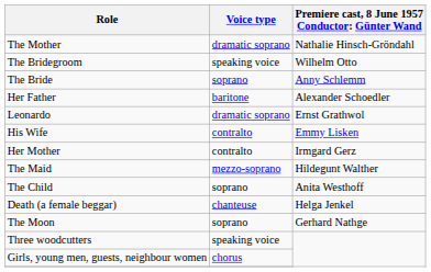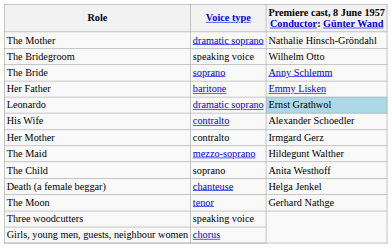 <table class="wikitable">
 <tr>
 <th>Role</th>
 <th><a href='#'>Voice type</a></th>
 <th>Premiere cast, 8 June 1957<br><a href='#'>Conductor</a>: <a href='#'>Günter Wand</a></th>
 </tr>
 <tr>
 <td>The Mother</td>
 <td><a href='#'>dramatic soprano</a></td>
 <td>Nathalie Hinsch-Gröndahl</td>
 </tr>
 <tr>
 <td>The Bridegroom</td>
 <td>speaking voice</td>
 <td>Wilhelm Otto</td>
 </tr>
 <tr>
 <td>The Bride</td>
 <td><a href='#'>soprano</a></td>
 <td><a href='#'>Anny Schlemm</a></td>
 </tr>
 <tr>
 <td>Her Father</td>
 <td><a href='#'>baritone</a></td>
-<td>Alexander Schoedler</td>
+<td><a href='#'>Emmy Lisken</a></td>
 </tr>
 <tr>
 <td>Leonardo</td>
 <td><a href='#'>dramatic soprano</a></td>
-<td>Ernst Grathwol</td>
+<td style="background: lightblue;">Ernst Grathwol</td>
 </tr>
 <tr>
 <td>His Wife</td>
 <td><a href='#'>contralto</a></td>
-<td><a href='#'>Emmy Lisken</a></td>
+<td>Alexander Schoedler</td>
 </tr>
 <tr>
 <td>Her Mother</td>
 <td>contralto</td>
 <td>Irmgard Gerz</td>
 </tr>
 <tr>
 <td>The Maid</td>
 <td><a href='#'>mezzo-soprano</a></td>
 <td>Hildegunt Walther</td>
 </tr>
 <tr>
 <td>The Child</td>
 <td>soprano</td>
 <td>Anita Westhoff</td>
 </tr>
 <tr>
 <td>Death (a female beggar)</td>
 <td><a href='#'>chanteuse</a></td>
 <td>Helga Jenkel</td>
 </tr>
 <tr>
 <td>The Moon</td>
-<td>soprano</td>
+<td><a href='#'>tenor</a></td>
 <td>Gerhard Nathge</td>
 </tr>
 <tr>
 <td>Three woodcutters</td>
 <td>speaking voice</td>
 </tr>
 <tr>
 <td>Girls, young men, guests, neighbour women</td>
 <td><a href='#'>chorus</a></td>
 </tr>
 <tr>
 </tr>
 </table>
